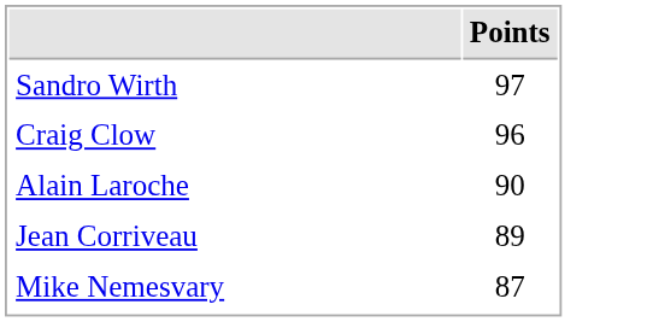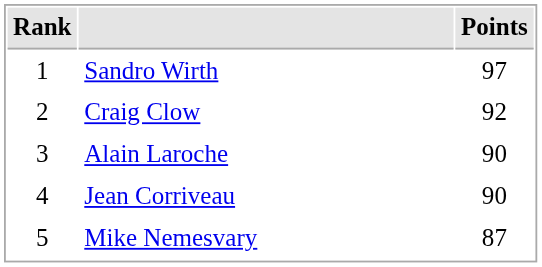 <table cellspacing="1" cellpadding="3" style="border:1px solid #AAAAAA;font-size:86%">
 <tr bgcolor="#E4E4E4">
+<th style="border-bottom:1px solid #AAAAAA" width=10>Rank</th>
 <th style="border-bottom:1px solid #AAAAAA" width=200></th>
 <th style="border-bottom:1px solid #AAAAAA" width=20>Points</th>
 </tr>
 <tr>
+<td align="center">1</td>
 <td> <a href='#'>Sandro Wirth</a></td>
 <td align=center>97</td>
 </tr>
 <tr>
+<td align="center">2</td>
 <td> <a href='#'>Craig Clow</a></td>
-<td align=center>96</td>
+<td align=center>92</td>
 </tr>
 <tr>
+<td align="center">3</td>
 <td> <a href='#'>Alain Laroche</a></td>
 <td align=center>90</td>
 </tr>
 <tr>
+<td align="center">4</td>
 <td> <a href='#'>Jean Corriveau</a></td>
-<td align=center>89</td>
+<td align=center>90</td>
 </tr>
 <tr>
+<td align="center">5</td>
 <td> <a href='#'>Mike Nemesvary</a></td>
 <td align=center>87</td>
 </tr>
 </table>
